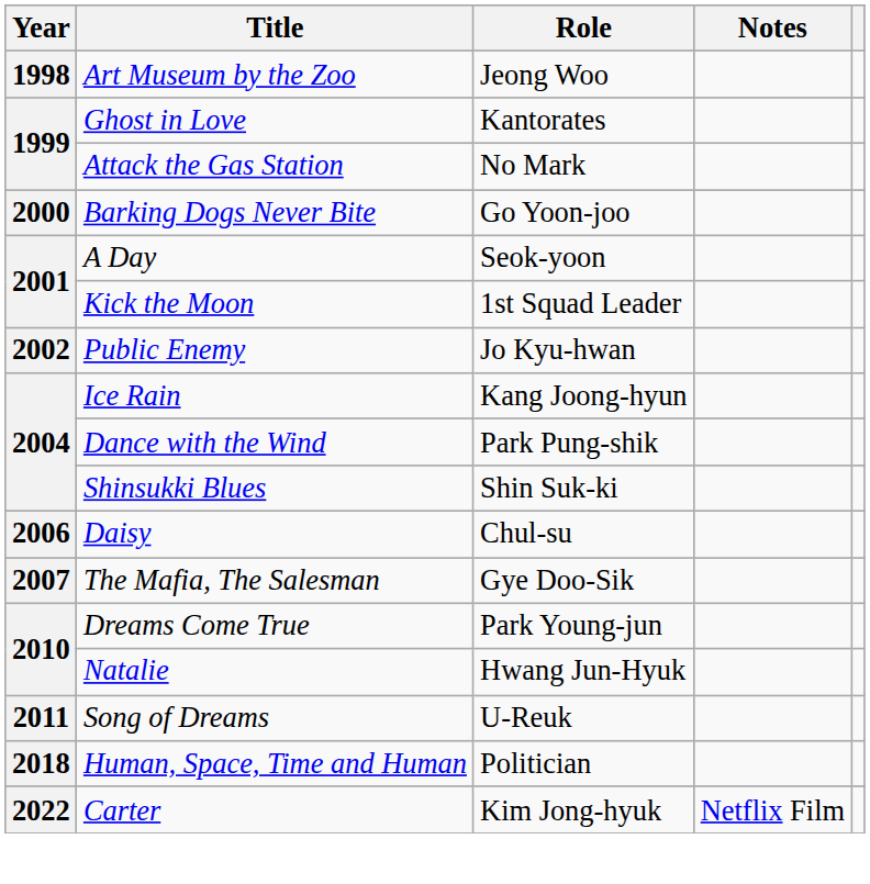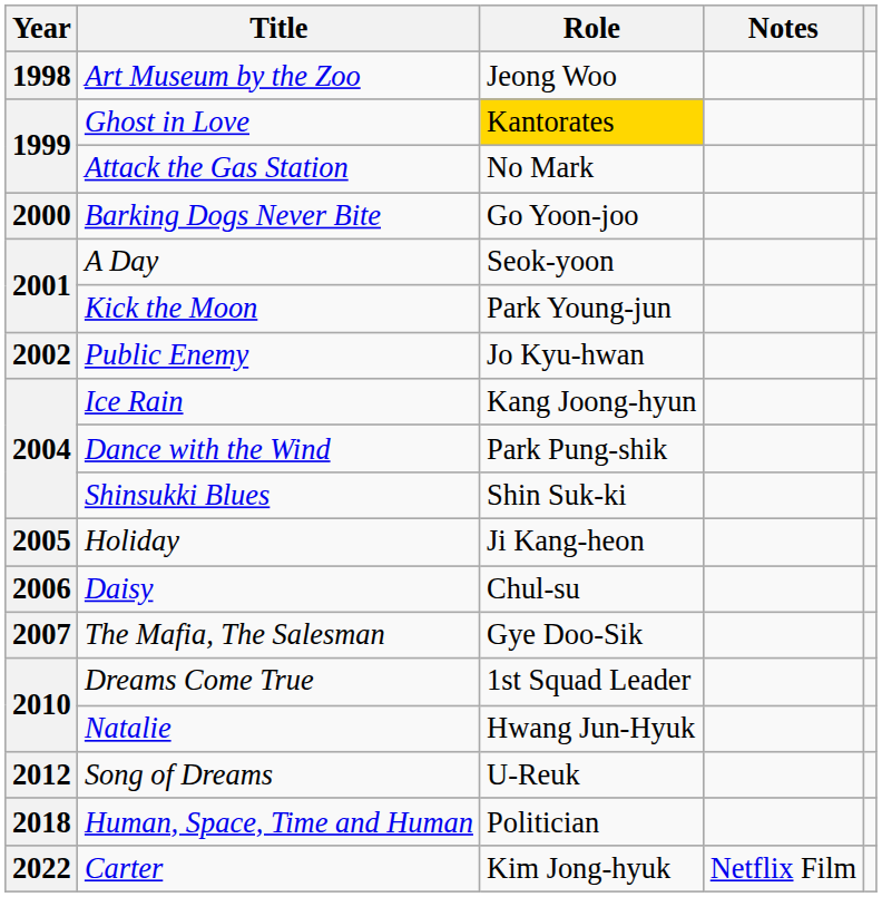 <table class="wikitable sortable plainrowheaders">
 <tr>
 <th scope="col">Year</th>
 <th scope="col">Title</th>
 <th scope="col">Role</th>
 <th scope="col">Notes</th>
 <th class="unsortable" scope="col"></th>
 </tr>
 <tr>
 <th scope="row">1998</th>
 <td><em><a href='#'>Art Museum by the Zoo</a></em></td>
 <td>Jeong Woo</td>
 <td></td>
 <td style="text-align:center"></td>
 </tr>
 <tr>
 <th rowspan="2" scope="row">1999</th>
 <td><em><a href='#'>Ghost in Love</a></em></td>
-<td>Kantorates</td>
+<td style="background: gold;">Kantorates</td>
 <td></td>
 <td style="text-align:center"></td>
 </tr>
 <tr>
 <td><em><a href='#'>Attack the Gas Station</a></em></td>
 <td>No Mark</td>
 <td></td>
 <td></td>
 </tr>
 <tr>
 <th scope="row">2000</th>
 <td><em><a href='#'>Barking Dogs Never Bite</a></em></td>
 <td>Go Yoon-joo</td>
 <td></td>
 <td style="text-align:center"></td>
 </tr>
 <tr>
 <th rowspan="2" scope="row">2001</th>
 <td><em>A Day</em></td>
 <td>Seok-yoon</td>
 <td></td>
 <td style="text-align:center"></td>
 </tr>
 <tr>
 <td><em><a href='#'>Kick the Moon</a></em></td>
-<td>1st Squad Leader</td>
+<td>Park Young-jun</td>
 <td></td>
 <td></td>
 </tr>
 <tr>
 <th scope="row">2002</th>
 <td><em><a href='#'>Public Enemy</a></em></td>
 <td>Jo Kyu-hwan</td>
 <td></td>
 <td style="text-align:center"></td>
 </tr>
 <tr>
 <th rowspan="3" scope="row">2004</th>
 <td><em><a href='#'>Ice Rain</a></em></td>
 <td>Kang Joong-hyun</td>
 <td></td>
 <td></td>
 </tr>
 <tr>
 <td><em><a href='#'>Dance with the Wind</a></em></td>
 <td>Park Pung-shik</td>
 <td></td>
 <td></td>
 </tr>
 <tr>
 <td><em><a href='#'>Shinsukki Blues</a></em></td>
 <td>Shin Suk-ki</td>
 <td></td>
 <td></td>
 </tr>
 <tr>
+<th scope="row">2005</th>
+<td><em>Holiday</em></td>
+<td>Ji Kang-heon</td>
+<td></td>
+<td></td>
+</tr>
+<tr>
 <th scope="row">2006</th>
 <td><em><a href='#'>Daisy</a></em></td>
 <td>Chul-su</td>
 <td></td>
 <td></td>
 </tr>
 <tr>
 <th scope="row">2007</th>
 <td><em>The Mafia, The Salesman</em></td>
 <td>Gye Doo-Sik</td>
 <td></td>
 <td></td>
 </tr>
 <tr>
 <th rowspan="2" scope="row">2010</th>
 <td><em>Dreams Come True</em></td>
-<td>Park Young-jun</td>
+<td>1st Squad Leader</td>
 <td></td>
 <td></td>
 </tr>
 <tr>
 <td><em><a href='#'>Natalie</a></em></td>
 <td>Hwang Jun-Hyuk</td>
 <td></td>
 <td></td>
 </tr>
 <tr>
-<th scope="row">2011</th>
+<th scope="row">2012</th>
 <td><em>Song of Dreams</em></td>
 <td>U-Reuk</td>
 <td></td>
 <td></td>
 </tr>
 <tr>
 <th scope="row">2018</th>
 <td><em><a href='#'>Human, Space, Time and Human</a></em></td>
 <td>Politician</td>
 <td></td>
 </tr>
 <tr>
 <th scope="row">2022</th>
 <td><em><a href='#'>Carter</a></em></td>
 <td>Kim Jong-hyuk</td>
 <td><a href='#'>Netflix</a> Film</td>
 <td style="text-align:center"></td>
 </tr>
 </table>
